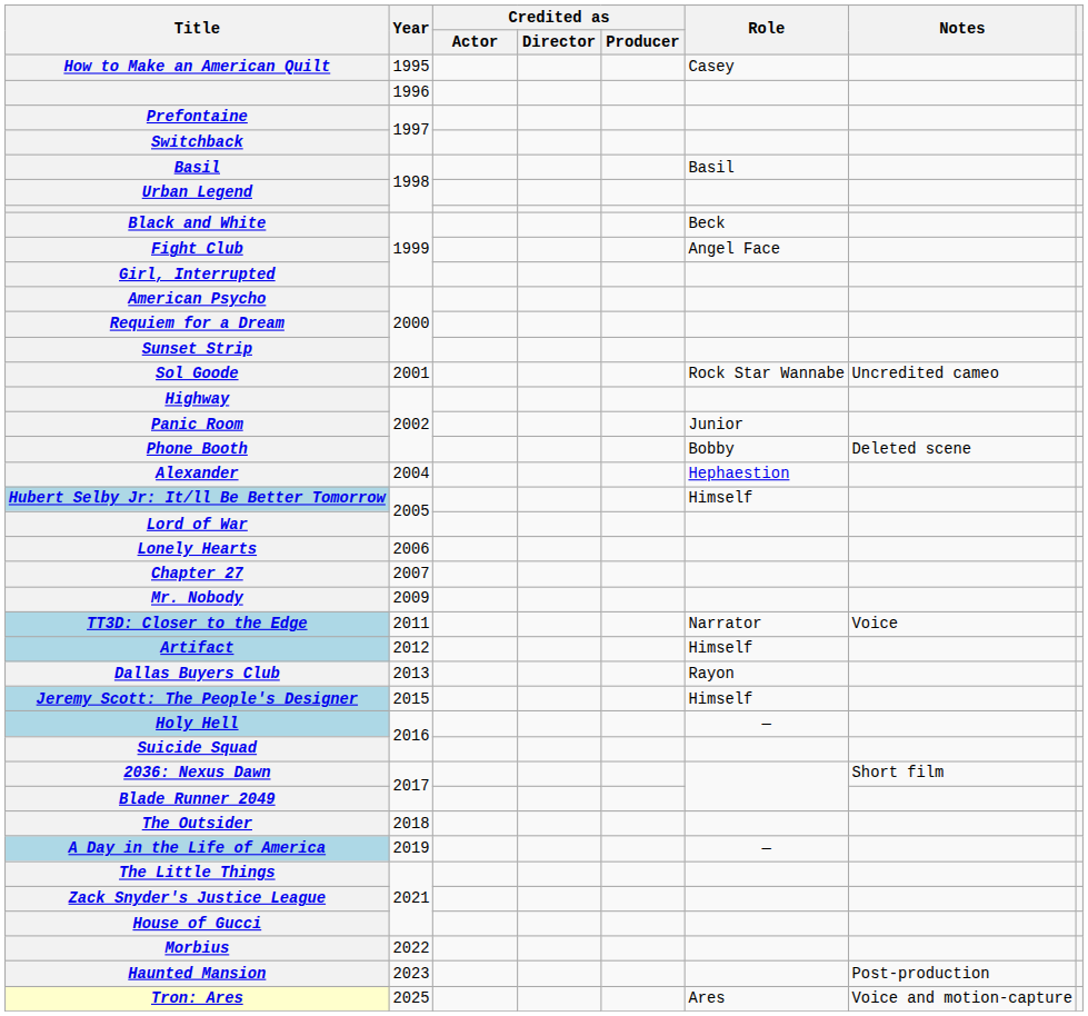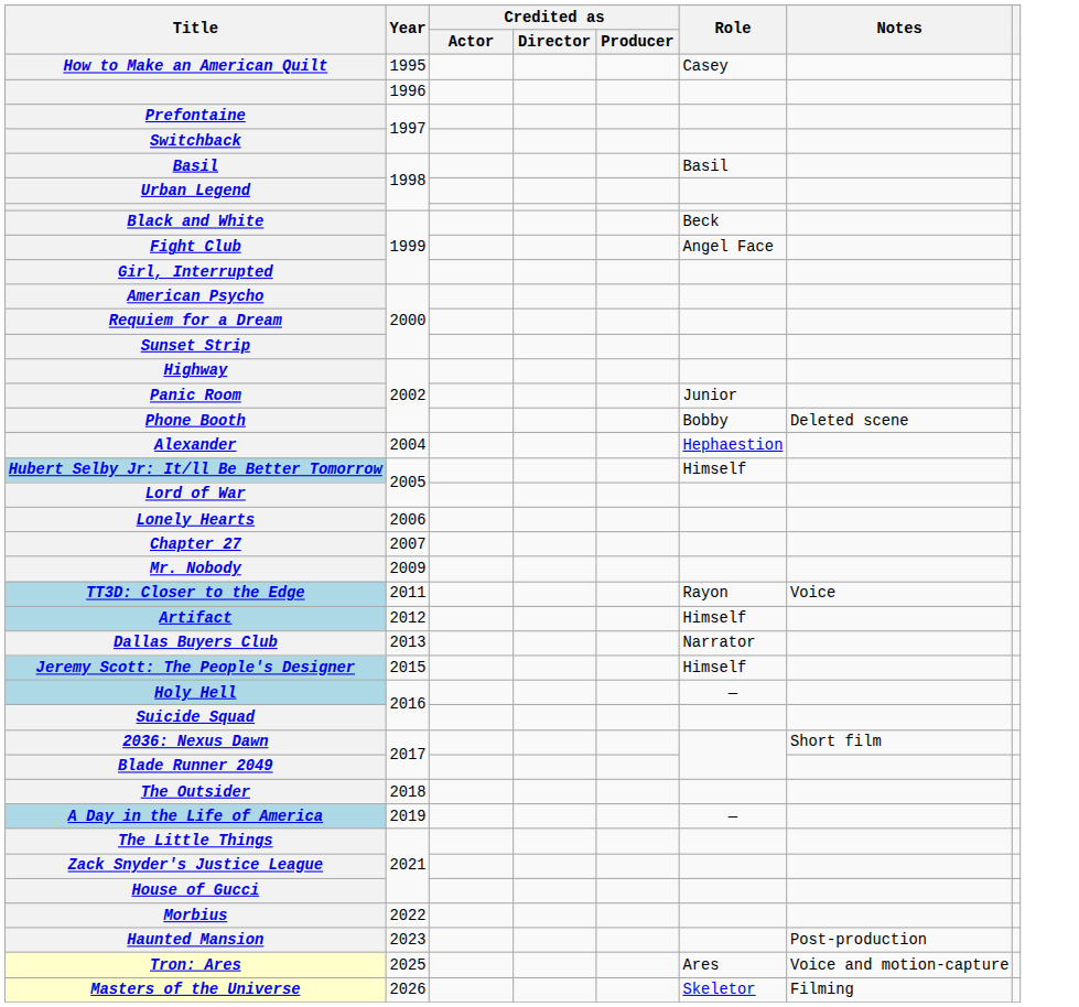 <table class="wikitable sortable plainrowheaders" style="margin-right: 0;">
 <tr>
 <th rowspan="2" scope="col">Title</th>
 <th rowspan="2" scope="col">Year</th>
 <th colspan="3" scope="col">Credited as</th>
 <th rowspan="2" scope="col">Role</th>
 <th rowspan="2" scope="col" class="unsortable">Notes</th>
 <th rowspan="2" scope="col" class="unsortable"></th>
 </tr>
 <tr>
 <th width=65>Actor</th>
 <th width=65>Director</th>
 <th width=65>Producer</th>
 </tr>
 <tr>
 <th scope="row"><em><a href='#'>How to Make an American Quilt</a></em></th>
 <td>1995</td>
 <td></td>
 <td></td>
 <td></td>
 <td>Casey</td>
 <td></td>
 <td style="text-align:center;"></td>
 </tr>
 <tr>
 <th scope="row"><em></em></th>
 <td>1996</td>
 <td></td>
 <td></td>
 <td></td>
 <td></td>
 <td></td>
 <td style="text-align:center;"></td>
 </tr>
 <tr>
 <th scope="row"><em><a href='#'>Prefontaine</a></em></th>
 <td rowspan="2">1997</td>
 <td></td>
 <td></td>
 <td></td>
 <td></td>
 <td></td>
 <td style="text-align:center;"></td>
 </tr>
 <tr>
 <th scope="row"><em><a href='#'>Switchback</a></em></th>
 <td></td>
 <td></td>
 <td></td>
 <td></td>
 <td></td>
 <td style="text-align:center;"></td>
 </tr>
 <tr>
 <th scope="row"><em><a href='#'>Basil</a></em></th>
 <td rowspan="3">1998</td>
 <td></td>
 <td></td>
 <td></td>
 <td>Basil</td>
 <td></td>
 <td style="text-align:center;"></td>
 </tr>
 <tr>
 <th scope="row"><em><a href='#'>Urban Legend</a></em></th>
 <td></td>
 <td></td>
 <td></td>
 <td></td>
 <td></td>
 <td style="text-align:center;"></td>
 </tr>
 <tr>
 <th scope="row"><em></em></th>
 <td></td>
 <td></td>
 <td></td>
 <td></td>
 <td></td>
 <td style="text-align:center;"></td>
 </tr>
 <tr>
 <th scope="row"><em><a href='#'>Black and White</a></em></th>
 <td rowspan="3">1999</td>
 <td></td>
 <td></td>
 <td></td>
 <td>Beck</td>
 <td></td>
 <td style="text-align:center;"></td>
 </tr>
 <tr>
 <th scope="row"><em><a href='#'>Fight Club</a></em></th>
 <td></td>
 <td></td>
 <td></td>
 <td>Angel Face</td>
 <td></td>
 <td style="text-align:center;"></td>
 </tr>
 <tr>
 <th scope="row"><em><a href='#'>Girl, Interrupted</a></em></th>
 <td></td>
 <td></td>
 <td></td>
 <td></td>
 <td></td>
 <td style="text-align:center;"></td>
 </tr>
 <tr>
 <th scope="row"><em><a href='#'>American Psycho</a></em></th>
 <td rowspan="3">2000</td>
 <td></td>
 <td></td>
 <td></td>
 <td></td>
 <td></td>
 <td style="text-align:center;"></td>
 </tr>
 <tr>
 <th scope="row"><em><a href='#'>Requiem for a Dream</a></em></th>
 <td></td>
 <td></td>
 <td></td>
 <td></td>
 <td></td>
 <td style="text-align:center;"></td>
 </tr>
 <tr>
 <th scope="row"><em><a href='#'>Sunset Strip</a></em></th>
 <td></td>
 <td></td>
 <td></td>
 <td></td>
 <td></td>
 <td style="text-align:center;"></td>
 </tr>
 <tr>
-<th scope="row"><em><a href='#'>Sol Goode</a></em></th>
-<td>2001</td>
-<td></td>
-<td></td>
-<td></td>
-<td>Rock Star Wannabe</td>
-<td>Uncredited cameo</td>
-<td style="text-align:center;"></td>
-</tr>
-<tr>
 <th scope="row"><em><a href='#'>Highway</a></em></th>
 <td rowspan="3">2002</td>
 <td></td>
 <td></td>
 <td></td>
 <td></td>
 <td></td>
 <td style="text-align:center;"></td>
 </tr>
 <tr>
 <th scope="row"><em><a href='#'>Panic Room</a></em></th>
 <td></td>
 <td></td>
 <td></td>
 <td>Junior</td>
 <td></td>
 <td style="text-align:center;"></td>
 </tr>
 <tr>
 <th scope="row"><em><a href='#'>Phone Booth</a></em></th>
 <td></td>
 <td></td>
 <td></td>
 <td>Bobby</td>
 <td>Deleted scene</td>
 <td style="text-align:center;"></td>
 </tr>
 <tr>
 <th scope="row"><em><a href='#'>Alexander</a></em></th>
 <td>2004</td>
 <td></td>
 <td></td>
 <td></td>
 <td><a href='#'>Hephaestion</a></td>
 <td></td>
 <td style="text-align:center;"></td>
 </tr>
 <tr>
 <th style="background:#add8e6" scope="row"><em><a href='#'>Hubert Selby Jr: It/ll Be Better Tomorrow</a></em> </th>
 <td rowspan="2">2005</td>
 <td></td>
 <td></td>
 <td></td>
 <td>Himself</td>
 <td></td>
 <td style="text-align:center;"></td>
 </tr>
 <tr>
 <th scope="row"><em><a href='#'>Lord of War</a></em></th>
 <td></td>
 <td></td>
 <td></td>
 <td></td>
 <td></td>
 <td style="text-align:center;"></td>
 </tr>
 <tr>
 <th scope="row"><em><a href='#'>Lonely Hearts</a></em></th>
 <td>2006</td>
 <td></td>
 <td></td>
 <td></td>
 <td></td>
 <td></td>
 <td style="text-align:center;"></td>
 </tr>
 <tr>
 <th scope="row"><em><a href='#'>Chapter 27</a></em></th>
 <td>2007</td>
 <td></td>
 <td></td>
 <td></td>
 <td></td>
 <td></td>
 <td style="text-align:center;"></td>
 </tr>
 <tr>
 <th scope="row"><em><a href='#'>Mr. Nobody</a></em></th>
 <td>2009</td>
 <td></td>
 <td></td>
 <td></td>
 <td></td>
 <td></td>
 <td style="text-align:center;"></td>
 </tr>
 <tr>
 <th style="background:#add8e6" scope="row"><em><a href='#'>TT3D: Closer to the Edge</a></em> </th>
 <td>2011</td>
 <td></td>
 <td></td>
 <td></td>
-<td>Narrator</td>
+<td>Rayon</td>
 <td>Voice</td>
 <td style="text-align:center;"></td>
 </tr>
 <tr>
 <th style="background:#add8e6" scope="row"><em><a href='#'>Artifact</a></em> </th>
 <td>2012</td>
 <td></td>
 <td></td>
 <td></td>
 <td>Himself</td>
 <td></td>
 <td style="text-align:center;"></td>
 </tr>
 <tr>
 <th scope="row"><em><a href='#'>Dallas Buyers Club</a></em></th>
 <td>2013</td>
 <td></td>
 <td></td>
 <td></td>
-<td>Rayon</td>
+<td>Narrator</td>
 <td></td>
 <td style="text-align:center;"></td>
 </tr>
 <tr>
 <th style="background:#add8e6" scope="row"><em><a href='#'>Jeremy Scott: The People's Designer</a></em> </th>
 <td>2015</td>
 <td></td>
 <td></td>
 <td></td>
 <td>Himself</td>
 <td></td>
 <td style="text-align:center;"></td>
 </tr>
 <tr>
 <th style="background:#add8e6" scope="row"><em><a href='#'>Holy Hell</a></em> </th>
 <td rowspan="2">2016</td>
 <td></td>
 <td></td>
 <td></td>
 <td align="center">—</td>
 <td></td>
 <td style="text-align:center;"></td>
 </tr>
 <tr>
 <th scope="row"><em><a href='#'>Suicide Squad</a></em></th>
 <td></td>
 <td></td>
 <td></td>
 <td></td>
 <td></td>
 <td style="text-align:center;"></td>
 </tr>
 <tr>
 <th scope="row"><em><a href='#'>2036: Nexus Dawn</a></em></th>
 <td rowspan="2">2017</td>
 <td></td>
 <td></td>
 <td></td>
 <td rowspan="2"></td>
 <td>Short film</td>
 <td style="text-align:center;"></td>
 </tr>
 <tr>
 <th scope=row><em><a href='#'>Blade Runner 2049</a></em></th>
 <td></td>
 <td></td>
 <td></td>
 <td></td>
 <td style="text-align:center;"></td>
 </tr>
 <tr>
 <th scope=row><em><a href='#'>The Outsider</a></em></th>
 <td>2018</td>
 <td></td>
 <td></td>
 <td></td>
 <td></td>
 <td></td>
 <td style="text-align:center;"></td>
 </tr>
 <tr>
 <th style="background:#add8e6" scope="row"><em><a href='#'>A Day in the Life of America</a></em> </th>
 <td>2019</td>
 <td></td>
 <td></td>
 <td></td>
 <td align="center">—</td>
 <td></td>
 <td style="text-align:center;"></td>
 </tr>
 <tr>
 <th scope=row><em><a href='#'>The Little Things</a></em></th>
 <td rowspan="3">2021</td>
 <td></td>
 <td></td>
 <td></td>
 <td></td>
 <td></td>
 <td style="text-align:center;"></td>
 </tr>
 <tr>
 <th scope=row><em><a href='#'>Zack Snyder's Justice League</a></em></th>
 <td></td>
 <td></td>
 <td></td>
 <td></td>
 <td></td>
 <td style="text-align:center;"></td>
 </tr>
 <tr>
 <th scope=row><em><a href='#'>House of Gucci</a></em></th>
 <td></td>
 <td></td>
 <td></td>
 <td></td>
 <td></td>
 <td style="text-align:center;"></td>
 </tr>
 <tr>
 <th scope=row><em><a href='#'>Morbius</a></em></th>
 <td>2022</td>
 <td></td>
 <td></td>
 <td></td>
 <td></td>
 <td></td>
 <td style="text-align:center;"></td>
 </tr>
 <tr>
 <th scope=row><em><a href='#'>Haunted Mansion</a></em></th>
 <td>2023</td>
 <td></td>
 <td></td>
 <td></td>
 <td></td>
 <td>Post-production</td>
 <td style="text-align:center;"></td>
 </tr>
 <tr>
 <th style="background:#ffc;" scope="row"><em><a href='#'>Tron: Ares</a></em> </th>
 <td>2025</td>
 <td></td>
 <td></td>
 <td></td>
 <td>Ares</td>
 <td>Voice and motion-capture</td>
 <td style="text-align:center;"></td>
 </tr>
+<tr>
+<th style="background:#ffc;" scope="row"><em><a href='#'>Masters of the Universe</a></em> </th>
+<td>2026</td>
+<td></td>
+<td></td>
+<td></td>
+<td><a href='#'>Skeletor</a></td>
+<td>Filming</td>
+<td style="text-align:center;"></td>
+</tr>
 </table>
